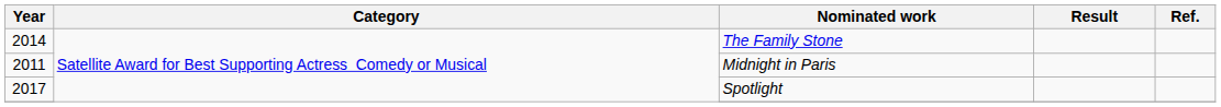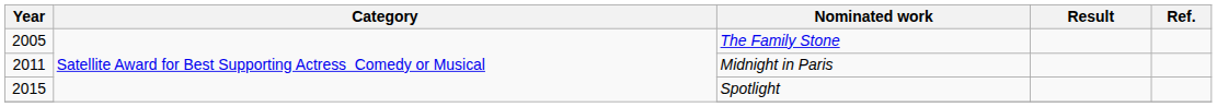 <table class="wikitable" style="width:80%;">
 <tr>
 <th style="width:4%;">Year</th>
 <th style="width:55%;">Category</th>
 <th style="width:26%;">Nominated work</th>
 <th style="width:10%;">Result</th>
 <th width=5%>Ref.</th>
 </tr>
 <tr>
-<td align="center">2014</td>
+<td align="center">2005</td>
 <td rowspan=4><a href='#'>Satellite Award for Best Supporting Actress  Comedy or Musical</a></td>
 <td><em><a href='#'>The Family Stone</a></em></td>
 <td></td>
 <td align="center"></td>
 </tr>
 <tr>
 <td align="center">2011</td>
 <td><em>Midnight in Paris</em></td>
 <td></td>
 <td align="center"></td>
 </tr>
 <tr>
-<td align="center" rowspan="1">2017</td>
+<td align="center" rowspan="1">2015</td>
 <td rowspan="1"><em>Spotlight</em></td>
 <td></td>
 <td></td>
 </tr>
 <tr>
 </tr>
 </table>
